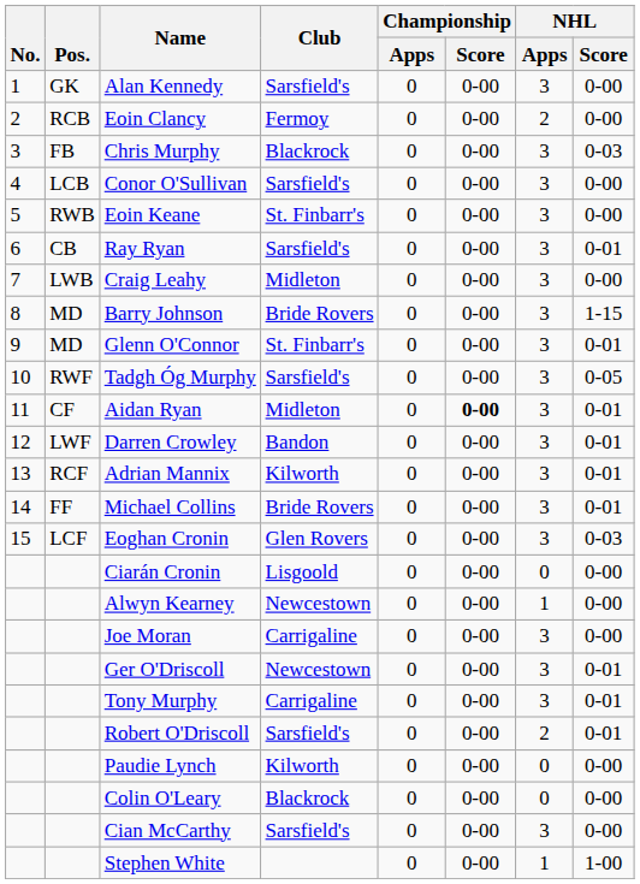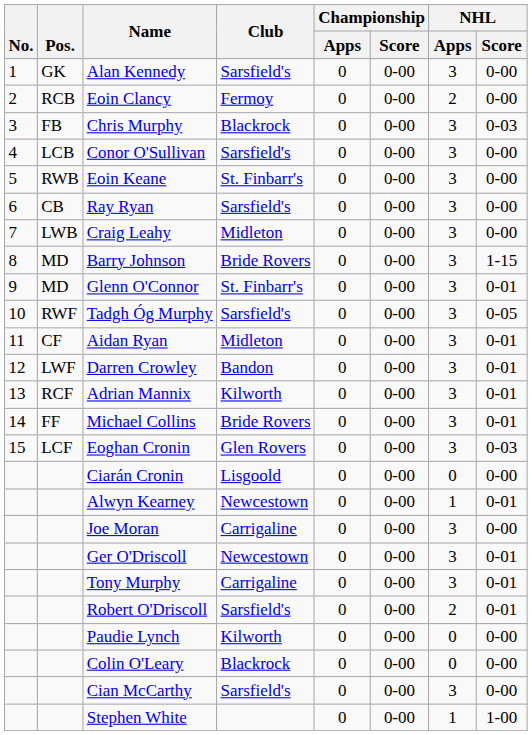 <table class="wikitable" style="text-align:center">
 <tr>
 <th rowspan="2" valign="bottom">No.</th>
 <th rowspan="2" valign="bottom">Pos.</th>
 <th rowspan="2">Name</th>
 <th rowspan="2">Club</th>
 <th colspan="2" width="85">Championship</th>
 <th colspan="2" width="85">NHL</th>
 </tr>
 <tr>
 <th>Apps</th>
 <th>Score</th>
 <th>Apps</th>
 <th>Score</th>
 </tr>
 <tr>
 <td align="left">1</td>
 <td align="left">GK</td>
 <td align="left"><a href='#'>Alan Kennedy</a></td>
 <td align="left"><a href='#'>Sarsfield's</a></td>
 <td>0</td>
 <td>0-00</td>
 <td>3</td>
 <td>0-00</td>
 </tr>
 <tr>
 <td align="left">2</td>
 <td align="left">RCB</td>
 <td align="left"><a href='#'>Eoin Clancy</a></td>
 <td align="left"><a href='#'>Fermoy</a></td>
 <td>0</td>
 <td>0-00</td>
 <td>2</td>
 <td>0-00</td>
 </tr>
 <tr>
 <td align="left">3</td>
 <td align="left">FB</td>
 <td align="left"><a href='#'>Chris Murphy</a></td>
 <td align="left"><a href='#'>Blackrock</a></td>
 <td>0</td>
 <td>0-00</td>
 <td>3</td>
 <td>0-03</td>
 </tr>
 <tr>
 <td align="left">4</td>
 <td align="left">LCB</td>
 <td align="left"><a href='#'>Conor O'Sullivan</a></td>
 <td align="left"><a href='#'>Sarsfield's</a></td>
 <td>0</td>
 <td>0-00</td>
 <td>3</td>
 <td>0-00</td>
 </tr>
 <tr>
 <td align="left">5</td>
 <td align="left">RWB</td>
 <td align="left"><a href='#'>Eoin Keane</a></td>
 <td align="left"><a href='#'>St. Finbarr's</a></td>
 <td>0</td>
 <td>0-00</td>
 <td>3</td>
 <td>0-00</td>
 </tr>
 <tr>
 <td align="left">6</td>
 <td align="left">CB</td>
 <td align="left"><a href='#'>Ray Ryan</a></td>
 <td align="left"><a href='#'>Sarsfield's</a></td>
 <td>0</td>
 <td>0-00</td>
 <td>3</td>
-<td>0-01</td>
+<td>0-00</td>
 </tr>
 <tr>
 <td align="left">7</td>
 <td align="left">LWB</td>
 <td align="left"><a href='#'>Craig Leahy</a></td>
 <td align="left"><a href='#'>Midleton</a></td>
 <td>0</td>
 <td>0-00</td>
 <td>3</td>
 <td>0-00</td>
 </tr>
 <tr>
 <td align="left">8</td>
 <td align="left">MD</td>
 <td align="left"><a href='#'>Barry Johnson</a></td>
 <td align="left"><a href='#'>Bride Rovers</a></td>
 <td>0</td>
 <td>0-00</td>
 <td>3</td>
 <td>1-15</td>
 </tr>
 <tr>
 <td align="left">9</td>
 <td align="left">MD</td>
 <td align="left"><a href='#'>Glenn O'Connor</a></td>
 <td align="left"><a href='#'>St. Finbarr's</a></td>
 <td>0</td>
 <td>0-00</td>
 <td>3</td>
 <td>0-01</td>
 </tr>
 <tr>
 <td align="left">10</td>
 <td align="left">RWF</td>
 <td align="left"><a href='#'>Tadgh Óg Murphy</a></td>
 <td align="left"><a href='#'>Sarsfield's</a></td>
 <td>0</td>
 <td>0-00</td>
 <td>3</td>
 <td>0-05</td>
 </tr>
 <tr>
 <td align="left">11</td>
 <td align="left">CF</td>
 <td align="left"><a href='#'>Aidan Ryan</a></td>
 <td align="left"><a href='#'>Midleton</a></td>
 <td>0</td>
-<td><strong>0-00</strong></td>
+<td>0-00</td>
 <td>3</td>
 <td>0-01</td>
 </tr>
 <tr>
 <td align="left">12</td>
 <td align="left">LWF</td>
 <td align="left"><a href='#'>Darren Crowley</a></td>
 <td align="left"><a href='#'>Bandon</a></td>
 <td>0</td>
 <td>0-00</td>
 <td>3</td>
 <td>0-01</td>
 </tr>
 <tr>
 <td align="left">13</td>
 <td align="left">RCF</td>
 <td align="left"><a href='#'>Adrian Mannix</a></td>
 <td align="left"><a href='#'>Kilworth</a></td>
 <td>0</td>
 <td>0-00</td>
 <td>3</td>
 <td>0-01</td>
 </tr>
 <tr>
 <td align="left">14</td>
 <td align="left">FF</td>
 <td align="left"><a href='#'>Michael Collins</a></td>
 <td align="left"><a href='#'>Bride Rovers</a></td>
 <td>0</td>
 <td>0-00</td>
 <td>3</td>
 <td>0-01</td>
 </tr>
 <tr>
 <td align="left">15</td>
 <td align="left">LCF</td>
 <td align="left"><a href='#'>Eoghan Cronin</a></td>
 <td align="left"><a href='#'>Glen Rovers</a></td>
 <td>0</td>
 <td>0-00</td>
 <td>3</td>
 <td>0-03</td>
 </tr>
 <tr>
 <td align="left"></td>
 <td align="left"></td>
 <td align="left"><a href='#'>Ciarán Cronin</a></td>
 <td align="left"><a href='#'>Lisgoold</a></td>
 <td>0</td>
 <td>0-00</td>
 <td>0</td>
 <td>0-00</td>
 </tr>
 <tr>
 <td align="left"></td>
 <td align="left"></td>
 <td align="left"><a href='#'>Alwyn Kearney</a></td>
 <td align="left"><a href='#'>Newcestown</a></td>
 <td>0</td>
 <td>0-00</td>
 <td>1</td>
-<td>0-00</td>
+<td>0-01</td>
 </tr>
 <tr>
 <td align="left"></td>
 <td align="left"></td>
 <td align="left"><a href='#'>Joe Moran</a></td>
 <td align="left"><a href='#'>Carrigaline</a></td>
 <td>0</td>
 <td>0-00</td>
 <td>3</td>
 <td>0-00</td>
 </tr>
 <tr>
 <td align="left"></td>
 <td align="left"></td>
 <td align="left"><a href='#'>Ger O'Driscoll</a></td>
 <td align="left"><a href='#'>Newcestown</a></td>
 <td>0</td>
 <td>0-00</td>
 <td>3</td>
 <td>0-01</td>
 </tr>
 <tr>
 <td align="left"></td>
 <td align="left"></td>
 <td align="left"><a href='#'>Tony Murphy</a></td>
 <td align="left"><a href='#'>Carrigaline</a></td>
 <td>0</td>
 <td>0-00</td>
 <td>3</td>
 <td>0-01</td>
 </tr>
 <tr>
 <td align="left"></td>
 <td align="left"></td>
 <td align="left"><a href='#'>Robert O'Driscoll</a></td>
 <td align="left"><a href='#'>Sarsfield's</a></td>
 <td>0</td>
 <td>0-00</td>
 <td>2</td>
 <td>0-01</td>
 </tr>
 <tr>
 <td align="left"></td>
 <td align="left"></td>
 <td align="left"><a href='#'>Paudie Lynch</a></td>
 <td align="left"><a href='#'>Kilworth</a></td>
 <td>0</td>
 <td>0-00</td>
 <td>0</td>
 <td>0-00</td>
 </tr>
 <tr>
 <td align="left"></td>
 <td align="left"></td>
 <td align="left"><a href='#'>Colin O'Leary</a></td>
 <td align="left"><a href='#'>Blackrock</a></td>
 <td>0</td>
 <td>0-00</td>
 <td>0</td>
 <td>0-00</td>
 </tr>
 <tr>
 <td align="left"></td>
 <td align="left"></td>
 <td align="left"><a href='#'>Cian McCarthy</a></td>
 <td align="left"><a href='#'>Sarsfield's</a></td>
 <td>0</td>
 <td>0-00</td>
 <td>3</td>
 <td>0-00</td>
 </tr>
 <tr>
 <td align="left"></td>
 <td align="left"></td>
 <td align="left"><a href='#'>Stephen White</a></td>
 <td align="left"></td>
 <td>0</td>
 <td>0-00</td>
 <td>1</td>
 <td>1-00</td>
 </tr>
 </table>
